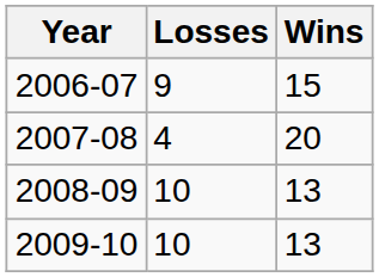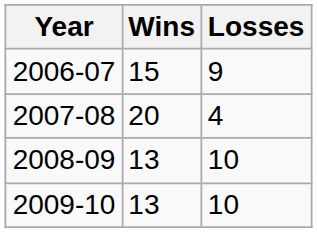 <table class="wikitable" style="margin: 0 auto;">
 <tr>
 <th>Year</th>
+<th>Wins</th>
 <th>Losses</th>
-<th>Wins</th>
 </tr>
 <tr>
 <td>2006-07</td>
+<td>15</td>
 <td>9</td>
-<td>15</td>
 </tr>
 <tr>
 <td>2007-08</td>
+<td>20</td>
 <td>4</td>
-<td>20</td>
 </tr>
 <tr>
 <td>2008-09</td>
+<td>13</td>
 <td>10</td>
-<td>13</td>
 </tr>
 <tr>
 <td>2009-10</td>
+<td>13</td>
 <td>10</td>
-<td>13</td>
 </tr>
 </table>
